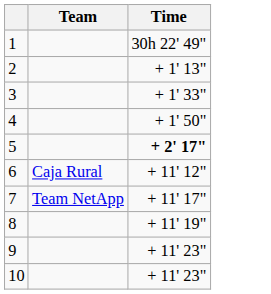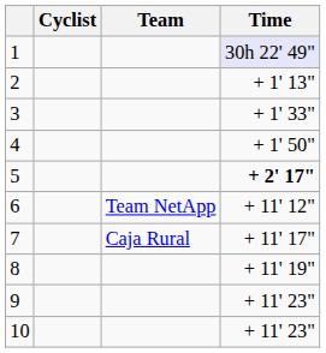 <table class="wikitable">
 <tr>
 <th></th>
+<th>Cyclist</th>
 <th>Team</th>
 <th>Time</th>
 </tr>
 <tr>
 <td>1</td>
+<td> </td>
 <td></td>
-<td align="right">30h 22' 49"</td>
+<td align="right" style="background: lavender;">30h 22' 49"</td>
 </tr>
 <tr>
 <td>2</td>
+<td></td>
 <td></td>
 <td align="right">+ 1' 13"</td>
 </tr>
 <tr>
 <td>3</td>
 <td></td>
+<td></td>
 <td align="right">+ 1' 33"</td>
 </tr>
 <tr>
 <td>4</td>
+<td></td>
 <td></td>
 <td align="right">+ 1' 50"</td>
 </tr>
 <tr>
 <td>5</td>
 <td></td>
+<td></td>
 <td align="right"><strong>+ 2' 17"</strong></td>
 </tr>
 <tr>
 <td>6</td>
-<td><a href='#'>Caja Rural</a></td>
+<td></td>
+<td><a href='#'>Team NetApp</a></td>
 <td align="right">+ 11' 12"</td>
 </tr>
 <tr>
 <td>7</td>
-<td><a href='#'>Team NetApp</a></td>
+<td></td>
+<td><a href='#'>Caja Rural</a></td>
 <td align="right">+ 11' 17"</td>
 </tr>
 <tr>
 <td>8</td>
+<td></td>
 <td></td>
 <td align="right">+ 11' 19"</td>
 </tr>
 <tr>
 <td>9</td>
 <td></td>
+<td></td>
 <td align="right">+ 11' 23"</td>
 </tr>
 <tr>
 <td>10</td>
 <td></td>
+<td></td>
 <td align="right">+ 11' 23"</td>
 </tr>
 </table>
